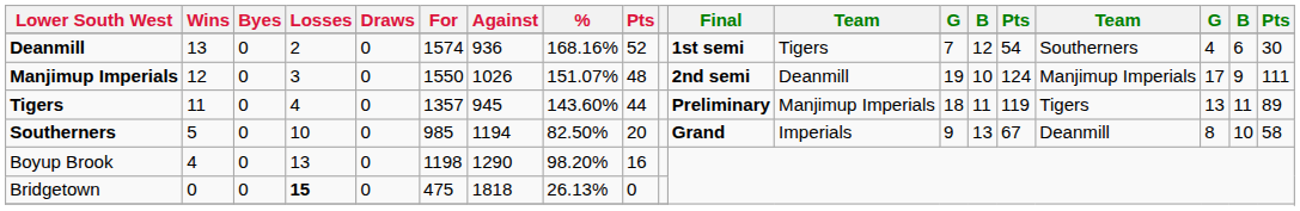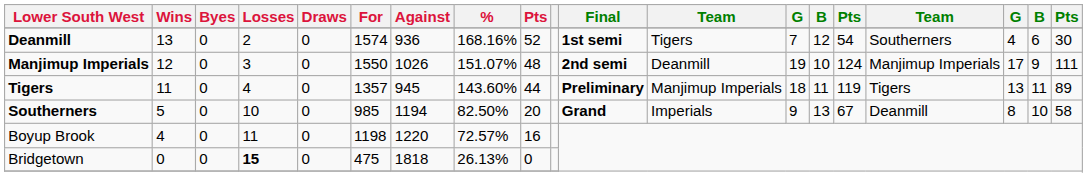 <table style="font-size: 85%; text-align: left;" class="wikitable">
 <tr>
 <th style="color:crimson">Lower South West</th>
 <th style="color:crimson">Wins</th>
 <th style="color:crimson">Byes</th>
 <th style="color:crimson">Losses</th>
 <th style="color:crimson">Draws</th>
 <th style="color:crimson">For</th>
 <th style="color:crimson">Against</th>
 <th style="color:crimson">%</th>
 <th style="color:crimson">Pts</th>
 <th></th>
 <th style="color:green">Final</th>
 <th style="color:green">Team</th>
 <th style="color:green">G</th>
 <th style="color:green">B</th>
 <th style="color:green">Pts</th>
 <th style="color:green">Team</th>
 <th style="color:green">G</th>
 <th style="color:green">B</th>
 <th style="color:green">Pts</th>
 </tr>
 <tr>
 </tr>
 <tr>
 </tr>
 <tr>
 <td><strong>	Deanmill	</strong></td>
 <td>13</td>
 <td>0</td>
 <td>2</td>
 <td>0</td>
 <td>1574</td>
 <td>936</td>
 <td>168.16%</td>
 <td>52</td>
 <td></td>
 <td><strong>1st semi</strong></td>
 <td>Tigers</td>
 <td>7</td>
 <td>12</td>
 <td>54</td>
 <td>Southerners</td>
 <td>4</td>
 <td>6</td>
 <td>30</td>
 </tr>
 <tr>
 <td><strong>	Manjimup Imperials	</strong></td>
 <td>12</td>
 <td>0</td>
 <td>3</td>
 <td>0</td>
 <td>1550</td>
 <td>1026</td>
 <td>151.07%</td>
 <td>48</td>
 <td></td>
 <td><strong>2nd semi</strong></td>
 <td>Deanmill</td>
 <td>19</td>
 <td>10</td>
 <td>124</td>
 <td>Manjimup Imperials</td>
 <td>17</td>
 <td>9</td>
 <td>111</td>
 </tr>
 <tr>
 <td><strong>	Tigers 	</strong></td>
 <td>11</td>
 <td>0</td>
 <td>4</td>
 <td>0</td>
 <td>1357</td>
 <td>945</td>
 <td>143.60%</td>
 <td>44</td>
 <td></td>
 <td><strong>Preliminary</strong></td>
 <td>Manjimup Imperials</td>
 <td>18</td>
 <td>11</td>
 <td>119</td>
 <td>Tigers</td>
 <td>13</td>
 <td>11</td>
 <td>89</td>
 </tr>
 <tr>
 <td><strong>	Southerners	</strong></td>
 <td>5</td>
 <td>0</td>
 <td>10</td>
 <td>0</td>
 <td>985</td>
 <td>1194</td>
 <td>82.50%</td>
 <td>20</td>
 <td></td>
 <td><strong>Grand</strong></td>
 <td>Imperials</td>
 <td>9</td>
 <td>13</td>
 <td>67</td>
 <td>Deanmill</td>
 <td>8</td>
 <td>10</td>
 <td>58</td>
 </tr>
 <tr>
 <td>Boyup Brook</td>
 <td>4</td>
 <td>0</td>
-<td>13</td>
+<td>11</td>
 <td>0</td>
 <td>1198</td>
-<td>1290</td>
-<td>98.20%</td>
+<td>1220</td>
+<td>72.57%</td>
 <td>16</td>
 <td></td>
 </tr>
 <tr>
 <td>Bridgetown</td>
 <td>0</td>
 <td>0</td>
 <td><strong>15</strong></td>
 <td>0</td>
 <td>475</td>
 <td>1818</td>
 <td>26.13%</td>
 <td>0</td>
 <td></td>
 </tr>
 <tr>
 </tr>
 </table>
